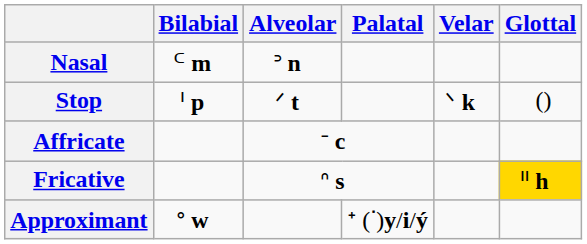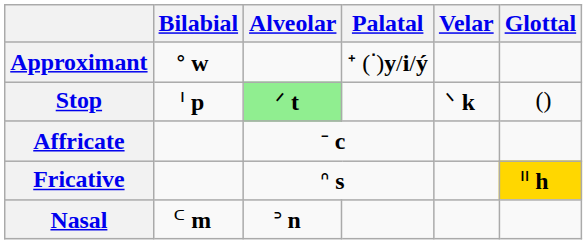 <table class="wikitable" style="text-align:center;">
 <tr>
 <th></th>
 <th><a href='#'>Bilabial</a></th>
 <th><a href='#'>Alveolar</a></th>
 <th><a href='#'>Palatal</a></th>
 <th><a href='#'>Velar</a></th>
 <th><a href='#'>Glottal</a></th>
 </tr>
 <tr>
-<th><a href='#'>Nasal</a></th>
-<td>ᒼ <strong>m</strong>  </td>
-<td>ᐣ <strong>n</strong>  </td>
+<th><a href='#'>Approximant</a></th>
+<td>ᐤ <strong>w</strong>  </td>
 <td></td>
+<td>ᐩ (ᐝ)<strong>y</strong>/<strong>i</strong>/<strong>ý</strong> </td>
 <td></td>
 <td></td>
 </tr>
 <tr>
 <th><a href='#'>Stop</a></th>
 <td>ᑊ <strong>p</strong>  </td>
-<td>ᐟ <strong>t</strong>  </td>
+<td style="background: lightgreen;">ᐟ <strong>t</strong>  </td>
 <td></td>
 <td>ᐠ <strong>k</strong>  </td>
 <td> ()</td>
 </tr>
 <tr>
 <th><a href='#'>Affricate</a></th>
 <td></td>
 <td colspan=2 align="center">ᐨ <strong>c</strong>  </td>
 <td></td>
 <td></td>
 </tr>
 <tr>
 <th><a href='#'>Fricative</a></th>
 <td></td>
 <td colspan=2>ᐢ <strong>s</strong>  </td>
 <td></td>
 <td style="background: gold;">ᐦ <strong>h</strong>  </td>
 </tr>
 <tr>
-<th><a href='#'>Approximant</a></th>
-<td>ᐤ <strong>w</strong>  </td>
+<th><a href='#'>Nasal</a></th>
+<td>ᒼ <strong>m</strong>  </td>
+<td>ᐣ <strong>n</strong>  </td>
 <td></td>
-<td>ᐩ (ᐝ)<strong>y</strong>/<strong>i</strong>/<strong>ý</strong> </td>
 <td></td>
 <td></td>
 </tr>
 </table>
